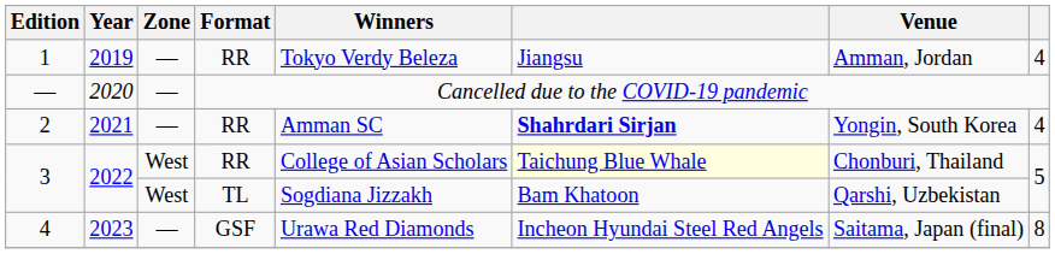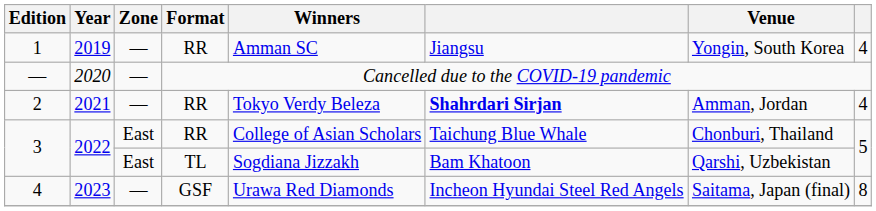 <table class="wikitable plainrowheaders">
 <tr>
 <th>Edition</th>
 <th>Year</th>
 <th>Zone</th>
 <th>Format</th>
 <th>Winners</th>
 <th></th>
 <th>Venue</th>
 <th></th>
 </tr>
 <tr>
 <td style="text-align:center">1</td>
 <td style="text-align:center"><a href='#'>2019</a></td>
 <td align=center>—</td>
 <td align=center>RR</td>
-<td> <a href='#'>Tokyo Verdy Beleza</a></td>
+<td> <a href='#'>Amman SC</a></td>
 <td> <a href='#'>Jiangsu</a></td>
-<td><a href='#'>Amman</a>, Jordan</td>
+<td><a href='#'>Yongin</a>, South Korea</td>
 <td align=center>4</td>
 </tr>
 <tr>
 <td style="text-align:center">—</td>
 <td style="text-align:center"><em>2020</em></td>
 <td align=center>—</td>
 <td align=center colspan=6><em>Cancelled due to the <a href='#'>COVID-19 pandemic</a></em></td>
 </tr>
 <tr>
 <td style="text-align:center">2</td>
 <td style="text-align:center"><a href='#'>2021</a></td>
 <td align=center>—</td>
 <td align=center>RR</td>
-<td> <a href='#'>Amman SC</a></td>
+<td> <a href='#'>Tokyo Verdy Beleza</a></td>
 <td><strong> <a href='#'>Shahrdari Sirjan</a></strong></td>
-<td><a href='#'>Yongin</a>, South Korea</td>
+<td><a href='#'>Amman</a>, Jordan</td>
 <td align=center>4</td>
 </tr>
 <tr>
 <td rowspan="2" style="text-align:center">3</td>
 <td rowspan="2" style="text-align:center"><a href='#'>2022</a></td>
-<td align=center>West</td>
+<td align=center>East</td>
 <td align=center>RR</td>
 <td> <a href='#'>College of Asian Scholars</a></td>
-<td style="background: lightyellow;"> <a href='#'>Taichung Blue Whale</a></td>
+<td> <a href='#'>Taichung Blue Whale</a></td>
 <td><a href='#'>Chonburi</a>, Thailand</td>
 <td rowspan="2" style="text-align:center">5</td>
 </tr>
 <tr>
-<td align=center>West</td>
+<td align=center>East</td>
 <td align=center>TL</td>
 <td> <a href='#'>Sogdiana Jizzakh</a></td>
 <td> <a href='#'>Bam Khatoon</a></td>
 <td><a href='#'>Qarshi</a>, Uzbekistan</td>
 </tr>
 <tr>
 <td style="text-align:center">4</td>
 <td style="text-align:center"><a href='#'>2023</a></td>
 <td align=center>—</td>
 <td align=center>GSF</td>
 <td> <a href='#'>Urawa Red Diamonds</a></td>
 <td> <a href='#'>Incheon Hyundai Steel Red Angels</a></td>
 <td><a href='#'>Saitama</a>, Japan (final)</td>
 <td style="text-align:center">8</td>
 </tr>
 <tr>
 </tr>
 </table>
